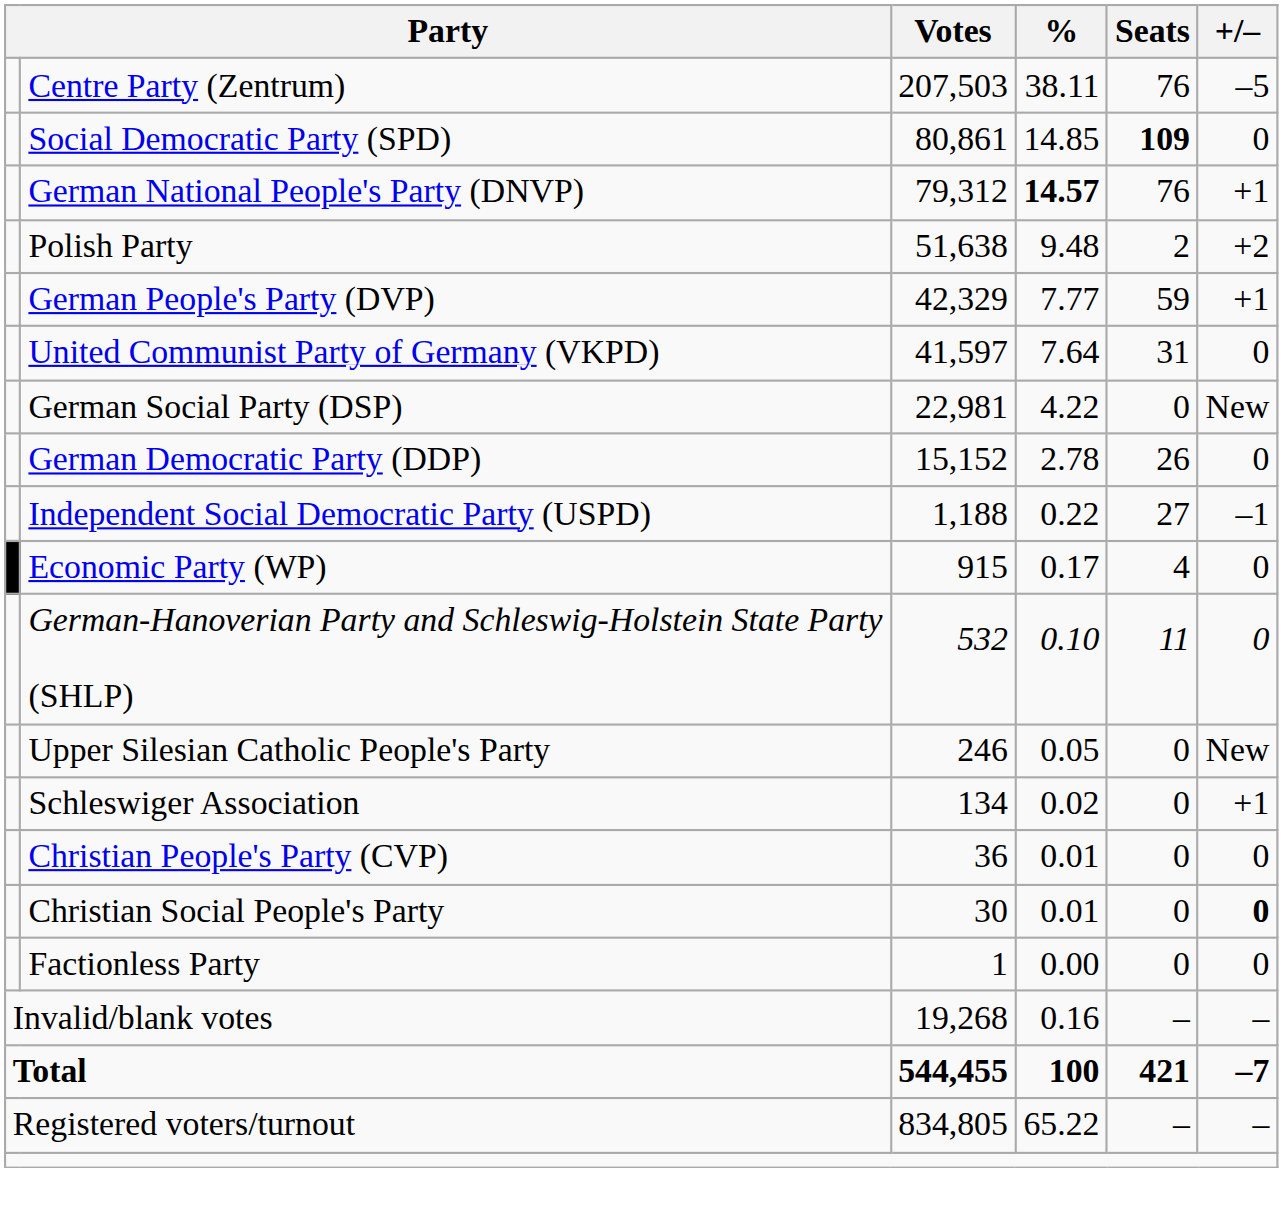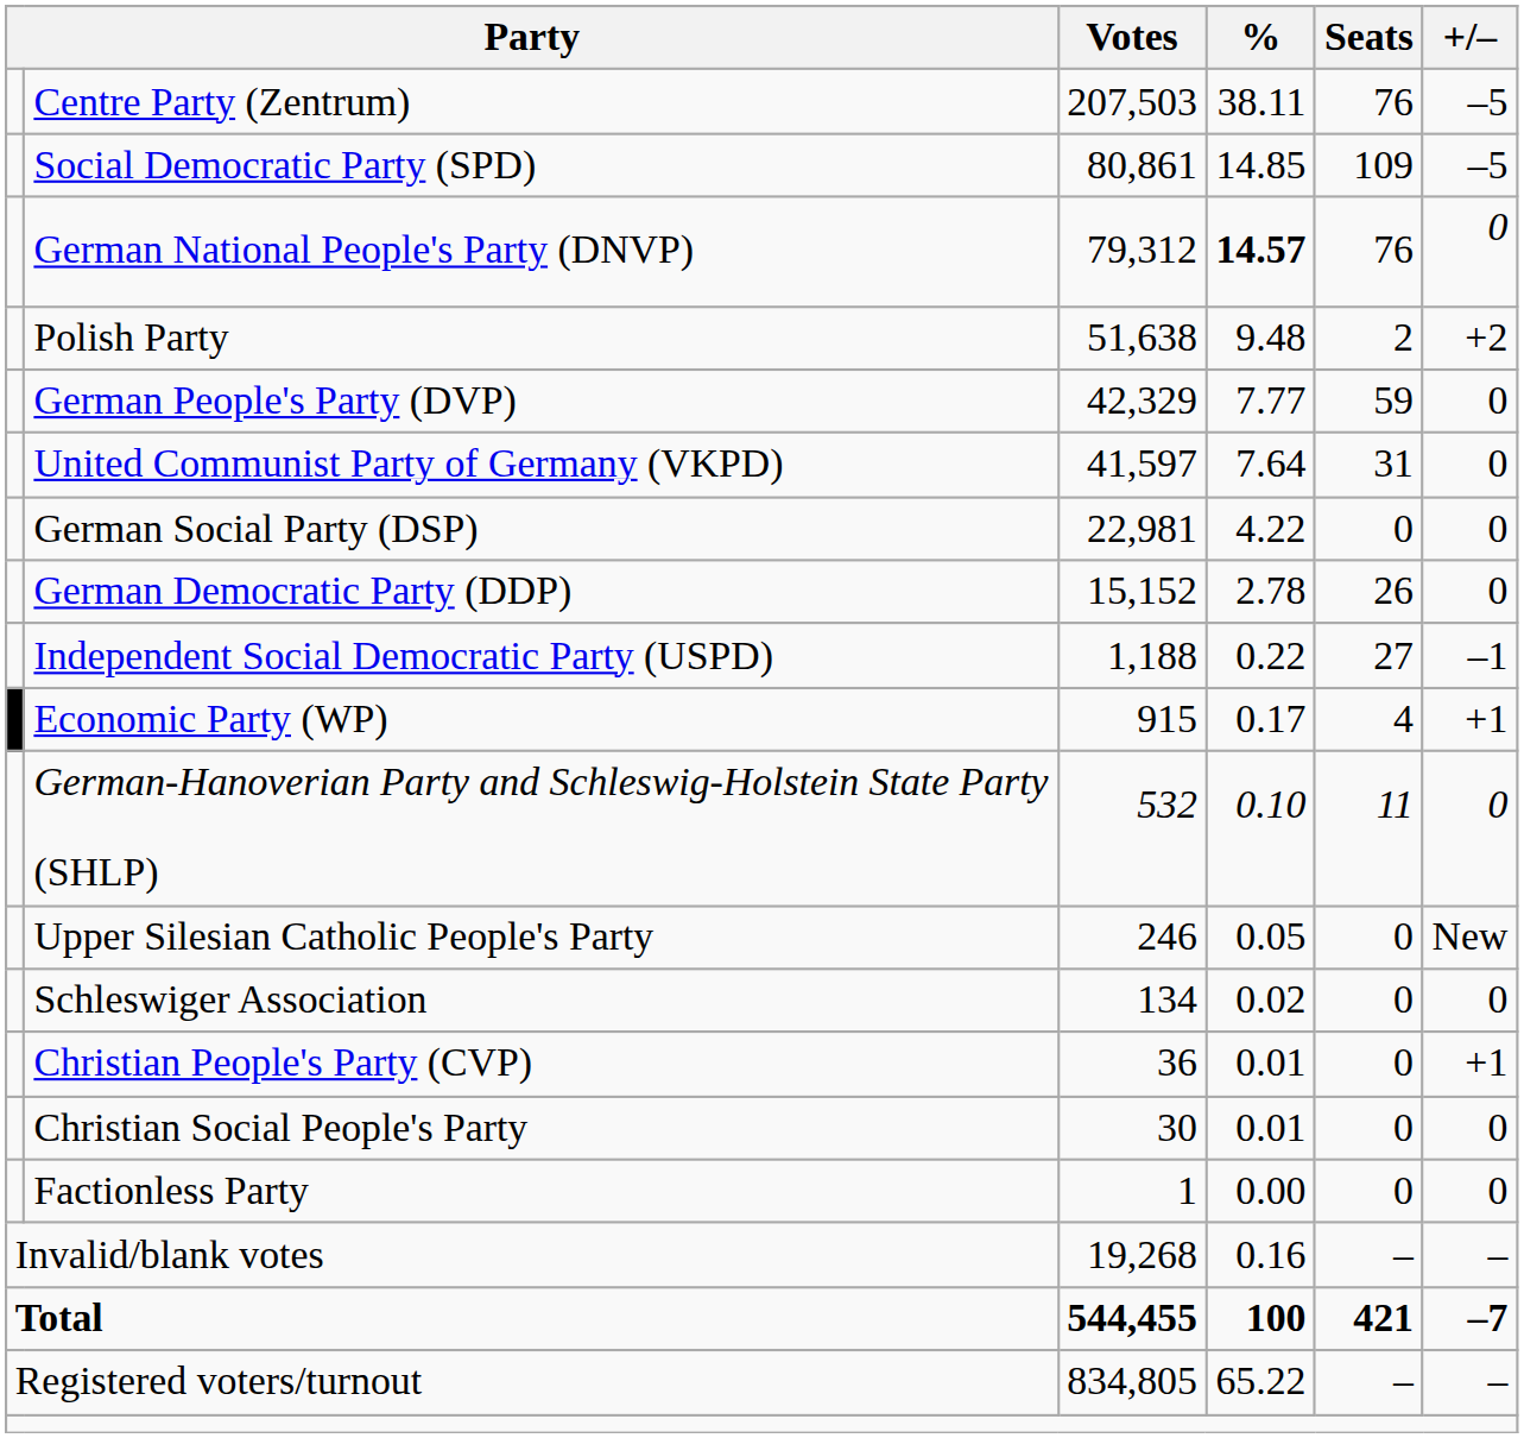 <table class=wikitable style=text-align:right>
 <tr>
 <th colspan=2>Party</th>
 <th>Votes</th>
 <th>%</th>
 <th>Seats</th>
 <th>+/–</th>
 </tr>
 <tr>
 <td bgcolor=></td>
 <td align=left><a href='#'>Centre Party</a> (Zentrum)</td>
 <td>207,503</td>
 <td>38.11</td>
 <td>76</td>
 <td>–5</td>
 </tr>
 <tr>
 <td bgcolor=></td>
 <td align=left><a href='#'>Social Democratic Party</a> (SPD)</td>
 <td>80,861</td>
 <td>14.85</td>
-<td><strong>109</strong></td>
-<td>0</td>
+<td>109</td>
+<td>–5</td>
 </tr>
 <tr>
 <td bgcolor=></td>
 <td align=left><a href='#'>German National People's Party</a> (DNVP)</td>
 <td>79,312</td>
 <td><strong>14.57</strong></td>
 <td>76</td>
-<td>+1</td>
+<td><em>0</em><br><br></td>
 </tr>
 <tr>
 <td></td>
 <td align=left>Polish Party</td>
 <td>51,638</td>
 <td>9.48</td>
 <td>2</td>
 <td>+2</td>
 </tr>
 <tr>
 <td bgcolor=></td>
 <td align=left><a href='#'>German People's Party</a> (DVP)</td>
 <td>42,329</td>
 <td>7.77</td>
 <td>59</td>
-<td>+1</td>
+<td>0</td>
 </tr>
 <tr>
 <td bgcolor=></td>
 <td align=left><a href='#'>United Communist Party of Germany</a> (VKPD)</td>
 <td>41,597</td>
 <td>7.64</td>
 <td>31</td>
 <td>0</td>
 </tr>
 <tr>
 <td></td>
 <td align=left>German Social Party (DSP)</td>
 <td>22,981</td>
 <td>4.22</td>
 <td>0</td>
-<td>New</td>
+<td>0</td>
 </tr>
 <tr>
 <td bgcolor=></td>
 <td align=left><a href='#'>German Democratic Party</a> (DDP)</td>
 <td>15,152</td>
 <td>2.78</td>
 <td>26</td>
 <td>0</td>
 </tr>
 <tr>
 <td bgcolor=></td>
 <td align=left><a href='#'>Independent Social Democratic Party</a> (USPD)</td>
 <td>1,188</td>
 <td>0.22</td>
 <td>27</td>
 <td>–1</td>
 </tr>
 <tr>
 <td bgcolor=#000000></td>
 <td align=left><a href='#'>Economic Party</a> (WP)</td>
 <td>915</td>
 <td>0.17</td>
 <td>4</td>
-<td>0</td>
+<td>+1</td>
 </tr>
 <tr>
 <td bgcolor=></td>
 <td align=left><em>German-Hanoverian Party and Schleswig-Holstein State Party</em><br><br> (SHLP)</td>
 <td><em>532</em><br><br></td>
 <td><em>0.10</em><br><br></td>
 <td><em>11</em><br><br></td>
 <td><em>0</em><br><br></td>
 </tr>
 <tr>
 <td></td>
 <td align=left>Upper Silesian Catholic People's Party</td>
 <td>246</td>
 <td>0.05</td>
 <td>0</td>
 <td>New</td>
 </tr>
 <tr>
 <td></td>
 <td align=left>Schleswiger Association</td>
 <td>134</td>
 <td>0.02</td>
 <td>0</td>
-<td>+1</td>
+<td>0</td>
 </tr>
 <tr>
 <td></td>
 <td align=left><a href='#'>Christian People's Party</a> (CVP)</td>
 <td>36</td>
 <td>0.01</td>
 <td>0</td>
-<td>0</td>
+<td>+1</td>
 </tr>
 <tr>
 <td></td>
 <td align=left>Christian Social People's Party</td>
 <td>30</td>
 <td>0.01</td>
 <td>0</td>
-<td><strong>0</strong></td>
+<td>0</td>
 </tr>
 <tr>
 <td></td>
 <td align=left>Factionless Party</td>
 <td>1</td>
 <td>0.00</td>
 <td>0</td>
 <td>0</td>
 </tr>
 <tr>
 <td colspan=2 align=left>Invalid/blank votes</td>
 <td>19,268</td>
 <td>0.16</td>
 <td>–</td>
 <td>–</td>
 </tr>
 <tr>
 <td colspan=2 align=left><strong>Total</strong></td>
 <td><strong>544,455</strong></td>
 <td><strong>100</strong></td>
 <td><strong>421</strong></td>
 <td><strong>–7</strong></td>
 </tr>
 <tr>
 <td colspan=2 align=left>Registered voters/turnout</td>
 <td>834,805</td>
 <td>65.22</td>
 <td>–</td>
 <td>–</td>
 </tr>
 <tr>
 <td align=left colspan=6></td>
 </tr>
 </table>
